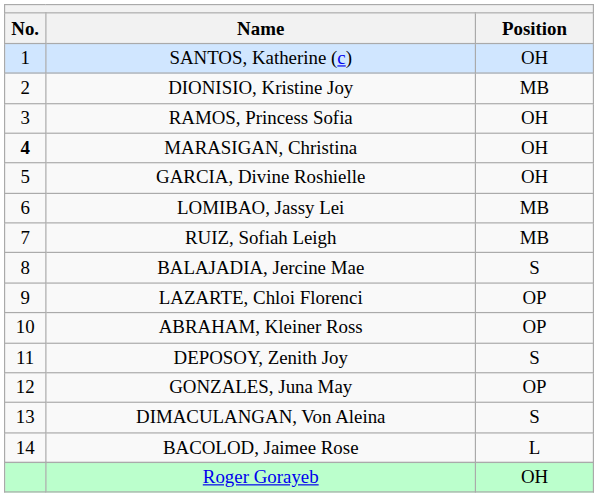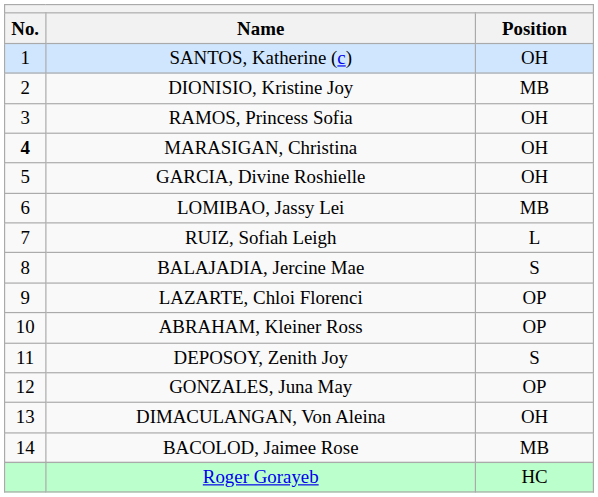 <table class="wikitable mw-collapsible mw-collapsed" style="text-align:center; width:500px; border:none">
 <tr>
 <th style="text-align:left" colspan="3"></th>
 </tr>
 <tr>
 <th style="width:7%">No.</th>
 <th>Name</th>
 <th style="width:20%">Position</th>
 </tr>
 <tr bgcolor=#D0E6FF>
 <td>1</td>
 <td>SANTOS, Katherine  (<a href='#'>c</a>)</td>
 <td>OH</td>
 </tr>
 <tr>
 <td>2</td>
 <td>DIONISIO, Kristine Joy</td>
 <td>MB</td>
 </tr>
 <tr>
 <td>3</td>
 <td>RAMOS, Princess Sofia</td>
 <td>OH</td>
 </tr>
 <tr>
 <td><strong>4</strong></td>
 <td>MARASIGAN, Christina</td>
 <td>OH</td>
 </tr>
 <tr>
 <td>5</td>
 <td>GARCIA, Divine Roshielle</td>
 <td>OH</td>
 </tr>
 <tr>
 <td>6</td>
 <td>LOMIBAO, Jassy Lei</td>
 <td>MB</td>
 </tr>
 <tr>
 <td>7</td>
 <td>RUIZ, Sofiah Leigh</td>
-<td>MB</td>
+<td>L</td>
 </tr>
 <tr>
 <td>8</td>
 <td>BALAJADIA, Jercine Mae</td>
 <td>S</td>
 </tr>
 <tr>
 <td>9</td>
 <td>LAZARTE, Chloi Florenci</td>
 <td>OP</td>
 </tr>
 <tr>
 <td>10</td>
 <td>ABRAHAM, Kleiner Ross</td>
 <td>OP</td>
 </tr>
 <tr>
 <td>11</td>
 <td>DEPOSOY, Zenith Joy</td>
 <td>S</td>
 </tr>
 <tr>
 <td>12</td>
 <td>GONZALES, Juna May</td>
 <td>OP</td>
 </tr>
 <tr>
 <td>13</td>
 <td>DIMACULANGAN, Von Aleina</td>
-<td>S</td>
+<td>OH</td>
 </tr>
 <tr>
 <td>14</td>
 <td>BACOLOD, Jaimee Rose</td>
-<td>L</td>
+<td>MB</td>
 </tr>
 <tr>
 </tr>
 <tr bgcolor=#BBFFCC>
 <td></td>
 <td><a href='#'>Roger Gorayeb</a></td>
-<td>OH</td>
+<td>HC</td>
 </tr>
 </table>
